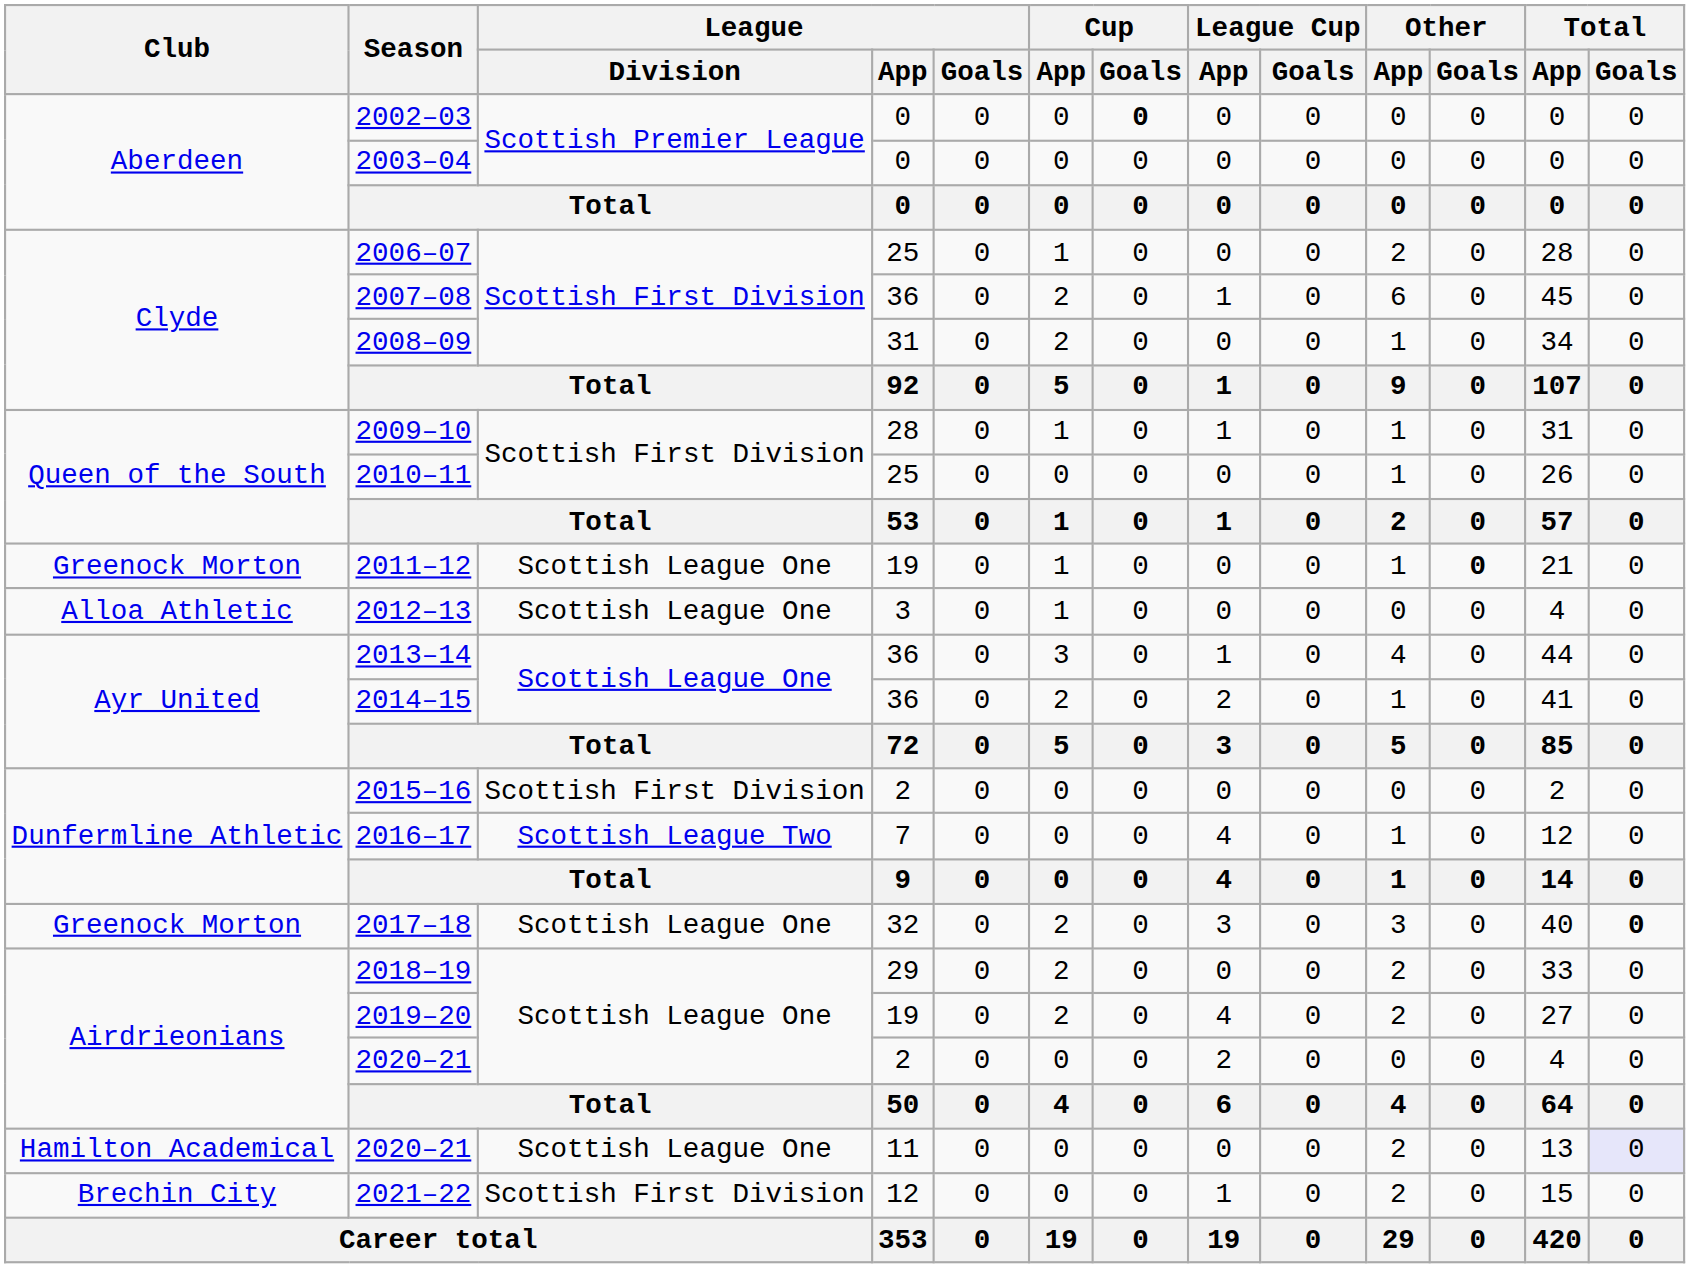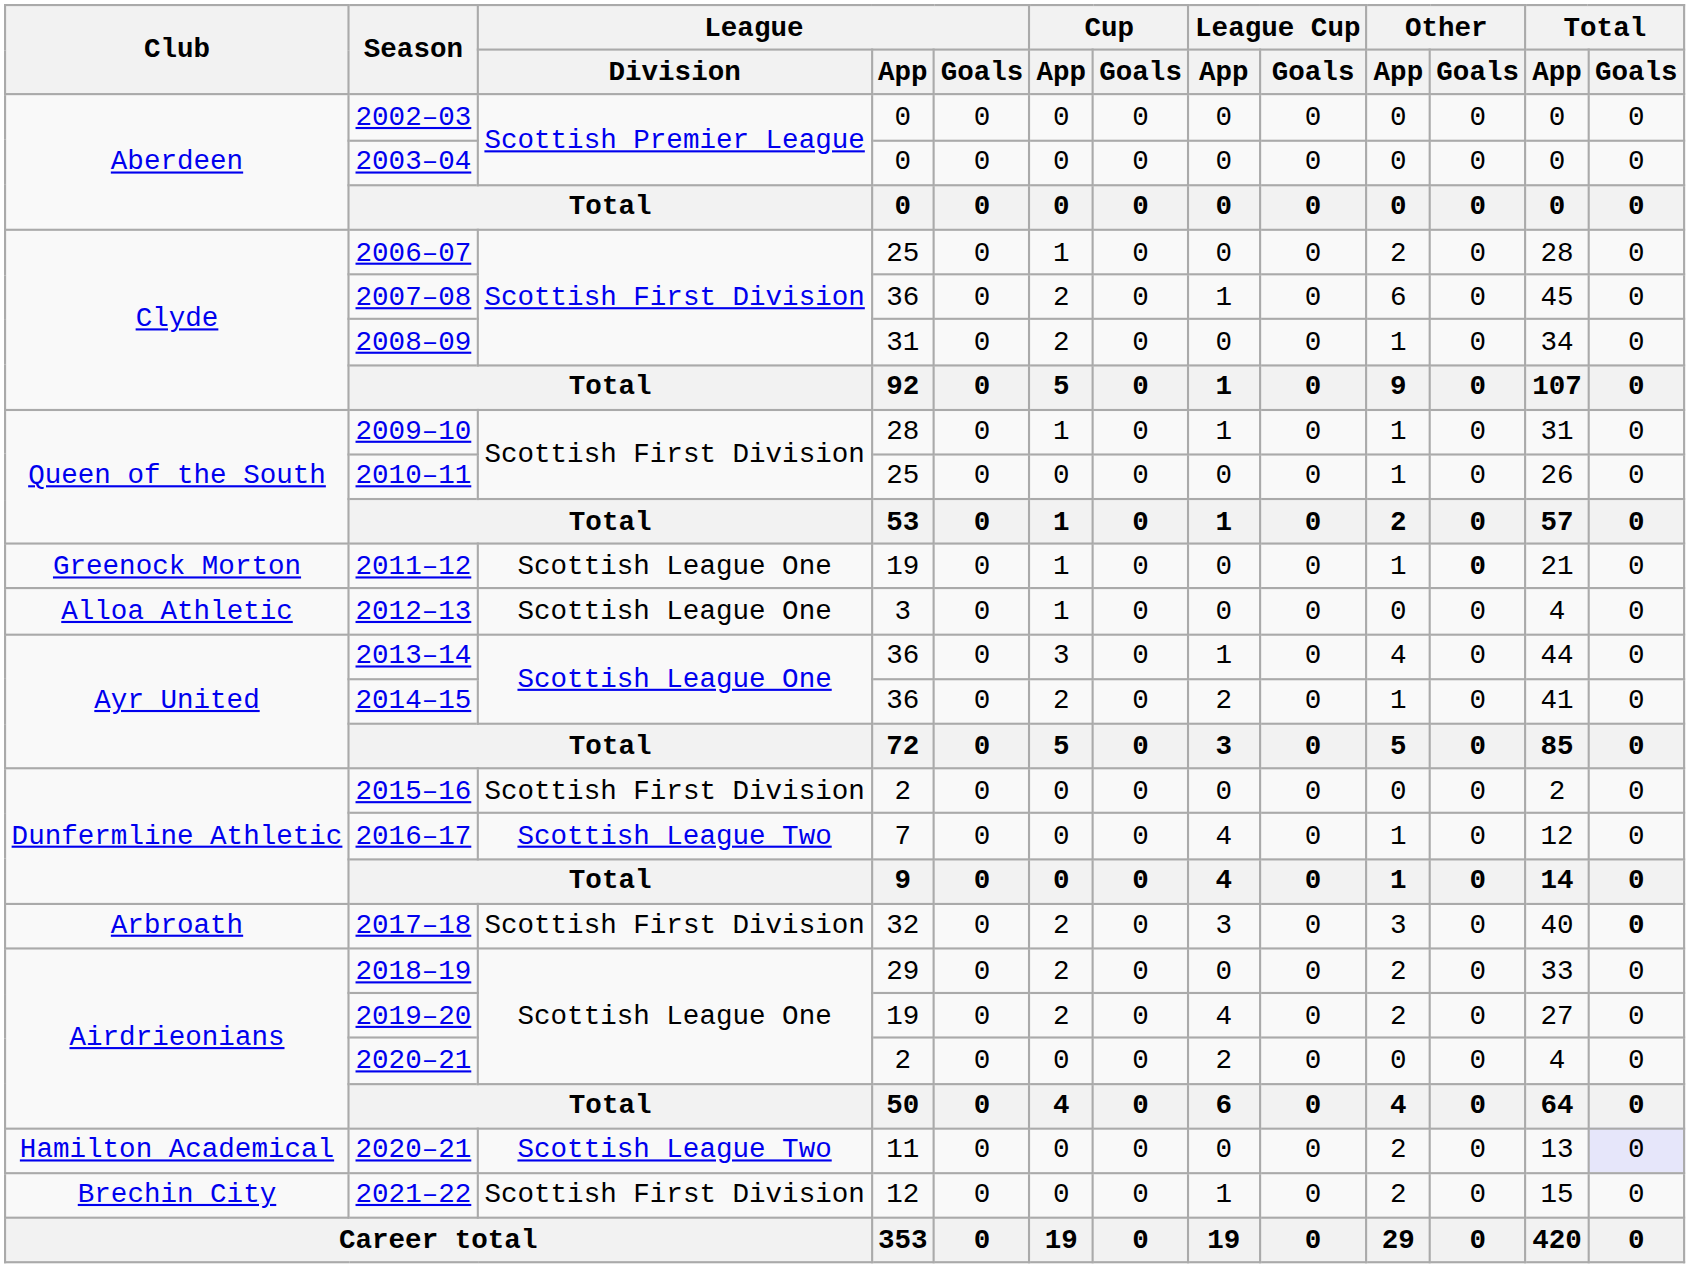 <table class="wikitable" style="text-align:center">
 <tr>
 <th rowspan="2">Club</th>
 <th rowspan="2">Season</th>
 <th colspan="3">League</th>
 <th colspan="2">Cup</th>
 <th colspan="2">League Cup</th>
 <th colspan="2">Other</th>
 <th colspan="2">Total</th>
 </tr>
 <tr>
 <th>Division</th>
 <th>App</th>
 <th>Goals</th>
 <th>App</th>
 <th>Goals</th>
 <th>App</th>
 <th>Goals</th>
 <th>App</th>
 <th>Goals</th>
 <th>App</th>
 <th>Goals</th>
 </tr>
 <tr>
 <td rowspan="3"><a href='#'>Aberdeen</a></td>
 <td><a href='#'>2002–03</a></td>
 <td rowspan="2"><a href='#'>Scottish Premier League</a></td>
 <td>0</td>
 <td>0</td>
 <td>0</td>
-<td><strong>0</strong></td>
+<td>0</td>
 <td>0</td>
 <td>0</td>
 <td>0</td>
 <td>0</td>
 <td>0</td>
 <td>0</td>
 </tr>
 <tr>
 <td><a href='#'>2003–04</a></td>
 <td>0</td>
 <td>0</td>
 <td>0</td>
 <td>0</td>
 <td>0</td>
 <td>0</td>
 <td>0</td>
 <td>0</td>
 <td>0</td>
 <td>0</td>
 </tr>
 <tr>
 <th colspan="2">Total</th>
 <th>0</th>
 <th>0</th>
 <th>0</th>
 <th>0</th>
 <th>0</th>
 <th>0</th>
 <th>0</th>
 <th>0</th>
 <th>0</th>
 <th>0</th>
 </tr>
 <tr>
 <td rowspan="4"><a href='#'>Clyde</a></td>
 <td><a href='#'>2006–07</a></td>
 <td rowspan="3"><a href='#'>Scottish First Division</a></td>
 <td>25</td>
 <td>0</td>
 <td>1</td>
 <td>0</td>
 <td>0</td>
 <td>0</td>
 <td>2</td>
 <td>0</td>
 <td>28</td>
 <td>0</td>
 </tr>
 <tr>
 <td><a href='#'>2007–08</a></td>
 <td>36</td>
 <td>0</td>
 <td>2</td>
 <td>0</td>
 <td>1</td>
 <td>0</td>
 <td>6</td>
 <td>0</td>
 <td>45</td>
 <td>0</td>
 </tr>
 <tr>
 <td><a href='#'>2008–09</a></td>
 <td>31</td>
 <td>0</td>
 <td>2</td>
 <td>0</td>
 <td>0</td>
 <td>0</td>
 <td>1</td>
 <td>0</td>
 <td>34</td>
 <td>0</td>
 </tr>
 <tr>
 <th colspan="2">Total</th>
 <th>92</th>
 <th>0</th>
 <th>5</th>
 <th>0</th>
 <th>1</th>
 <th>0</th>
 <th>9</th>
 <th>0</th>
 <th>107</th>
 <th>0</th>
 </tr>
 <tr>
 <td rowspan="3"><a href='#'>Queen of the South</a></td>
 <td><a href='#'>2009–10</a></td>
 <td rowspan="2">Scottish First Division</td>
 <td>28</td>
 <td>0</td>
 <td>1</td>
 <td>0</td>
 <td>1</td>
 <td>0</td>
 <td>1</td>
 <td>0</td>
 <td>31</td>
 <td>0</td>
 </tr>
 <tr>
 <td><a href='#'>2010–11</a></td>
 <td>25</td>
 <td>0</td>
 <td>0</td>
 <td>0</td>
 <td>0</td>
 <td>0</td>
 <td>1</td>
 <td>0</td>
 <td>26</td>
 <td>0</td>
 </tr>
 <tr>
 <th colspan="2">Total</th>
 <th>53</th>
 <th>0</th>
 <th>1</th>
 <th>0</th>
 <th>1</th>
 <th>0</th>
 <th>2</th>
 <th>0</th>
 <th>57</th>
 <th>0</th>
 </tr>
 <tr>
 <td><a href='#'>Greenock Morton</a></td>
 <td><a href='#'>2011–12</a></td>
 <td>Scottish League One</td>
 <td>19</td>
 <td>0</td>
 <td>1</td>
 <td>0</td>
 <td>0</td>
 <td>0</td>
 <td>1</td>
 <td><strong>0</strong></td>
 <td>21</td>
 <td>0</td>
 </tr>
 <tr>
 <td><a href='#'>Alloa Athletic</a></td>
 <td><a href='#'>2012–13</a></td>
 <td>Scottish League One</td>
 <td>3</td>
 <td>0</td>
 <td>1</td>
 <td>0</td>
 <td>0</td>
 <td>0</td>
 <td>0</td>
 <td>0</td>
 <td>4</td>
 <td>0</td>
 </tr>
 <tr>
 <td rowspan="3"><a href='#'>Ayr United</a></td>
 <td><a href='#'>2013–14</a></td>
 <td rowspan="2"><a href='#'>Scottish League One</a></td>
 <td>36</td>
 <td>0</td>
 <td>3</td>
 <td>0</td>
 <td>1</td>
 <td>0</td>
 <td>4</td>
 <td>0</td>
 <td>44</td>
 <td>0</td>
 </tr>
 <tr>
 <td><a href='#'>2014–15</a></td>
 <td>36</td>
 <td>0</td>
 <td>2</td>
 <td>0</td>
 <td>2</td>
 <td>0</td>
 <td>1</td>
 <td>0</td>
 <td>41</td>
 <td>0</td>
 </tr>
 <tr>
 <th colspan="2">Total</th>
 <th>72</th>
 <th>0</th>
 <th>5</th>
 <th>0</th>
 <th>3</th>
 <th>0</th>
 <th>5</th>
 <th>0</th>
 <th>85</th>
 <th>0</th>
 </tr>
 <tr>
 <td rowspan="3"><a href='#'>Dunfermline Athletic</a></td>
 <td><a href='#'>2015–16</a></td>
 <td>Scottish First Division</td>
 <td>2</td>
 <td>0</td>
 <td>0</td>
 <td>0</td>
 <td>0</td>
 <td>0</td>
 <td>0</td>
 <td>0</td>
 <td>2</td>
 <td>0</td>
 </tr>
 <tr>
 <td><a href='#'>2016–17</a></td>
 <td><a href='#'>Scottish League Two</a></td>
 <td>7</td>
 <td>0</td>
 <td>0</td>
 <td>0</td>
 <td>4</td>
 <td>0</td>
 <td>1</td>
 <td>0</td>
 <td>12</td>
 <td>0</td>
 </tr>
 <tr>
 <th colspan="2">Total</th>
 <th>9</th>
 <th>0</th>
 <th>0</th>
 <th>0</th>
 <th>4</th>
 <th>0</th>
 <th>1</th>
 <th>0</th>
 <th>14</th>
 <th>0</th>
 </tr>
 <tr>
-<td><a href='#'>Greenock Morton</a></td>
+<td><a href='#'>Arbroath</a></td>
 <td><a href='#'>2017–18</a></td>
-<td>Scottish League One</td>
+<td>Scottish First Division</td>
 <td>32</td>
 <td>0</td>
 <td>2</td>
 <td>0</td>
 <td>3</td>
 <td>0</td>
 <td>3</td>
 <td>0</td>
 <td>40</td>
 <td><strong>0</strong></td>
 </tr>
 <tr>
 <td rowspan="4"><a href='#'>Airdrieonians</a></td>
 <td><a href='#'>2018–19</a></td>
 <td rowspan="3">Scottish League One</td>
 <td>29</td>
 <td>0</td>
 <td>2</td>
 <td>0</td>
 <td>0</td>
 <td>0</td>
 <td>2</td>
 <td>0</td>
 <td>33</td>
 <td>0</td>
 </tr>
 <tr>
 <td><a href='#'>2019–20</a></td>
 <td>19</td>
 <td>0</td>
 <td>2</td>
 <td>0</td>
 <td>4</td>
 <td>0</td>
 <td>2</td>
 <td>0</td>
 <td>27</td>
 <td>0</td>
 </tr>
 <tr>
 <td><a href='#'>2020–21</a></td>
 <td>2</td>
 <td>0</td>
 <td>0</td>
 <td>0</td>
 <td>2</td>
 <td>0</td>
 <td>0</td>
 <td>0</td>
 <td>4</td>
 <td>0</td>
 </tr>
 <tr>
 <th colspan="2">Total</th>
 <th>50</th>
 <th>0</th>
 <th>4</th>
 <th>0</th>
 <th>6</th>
 <th>0</th>
 <th>4</th>
 <th>0</th>
 <th>64</th>
 <th>0</th>
 </tr>
 <tr>
 <td><a href='#'>Hamilton Academical</a></td>
 <td><a href='#'>2020–21</a></td>
-<td>Scottish League One</td>
+<td><a href='#'>Scottish League Two</a></td>
 <td>11</td>
 <td>0</td>
 <td>0</td>
 <td>0</td>
 <td>0</td>
 <td>0</td>
 <td>2</td>
 <td>0</td>
 <td>13</td>
 <td style="background: lavender;">0</td>
 </tr>
 <tr>
 <td><a href='#'>Brechin City</a></td>
 <td><a href='#'>2021–22</a></td>
 <td>Scottish First Division</td>
 <td>12</td>
 <td>0</td>
 <td>0</td>
 <td>0</td>
 <td>1</td>
 <td>0</td>
 <td>2</td>
 <td>0</td>
 <td>15</td>
 <td>0</td>
 </tr>
 <tr>
 <th colspan="3">Career total</th>
 <th>353</th>
 <th>0</th>
 <th>19</th>
 <th>0</th>
 <th>19</th>
 <th>0</th>
 <th>29</th>
 <th>0</th>
 <th>420</th>
 <th>0</th>
 </tr>
 </table>
